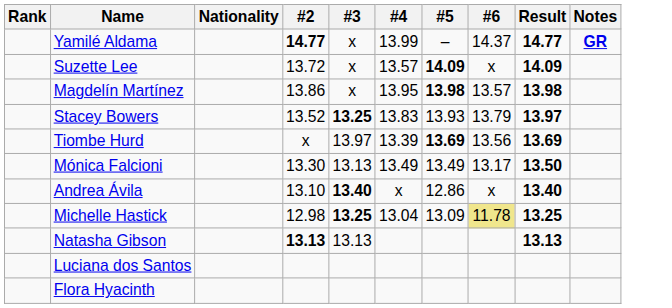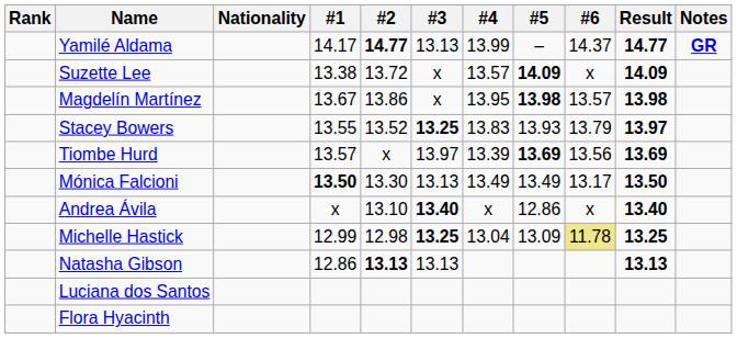 <table class="wikitable sortable" style="text-align:center">
 <tr>
 <th>Rank</th>
 <th>Name</th>
 <th>Nationality</th>
+<th>#1</th>
 <th>#2</th>
 <th>#3</th>
 <th>#4</th>
 <th>#5</th>
 <th>#6</th>
 <th>Result</th>
 <th>Notes</th>
 </tr>
 <tr>
 <td></td>
 <td align=left><a href='#'>Yamilé Aldama</a></td>
 <td align=left></td>
+<td>14.17</td>
 <td><strong>14.77</strong></td>
-<td>x</td>
+<td>13.13</td>
 <td>13.99</td>
 <td>–</td>
 <td>14.37</td>
 <td><strong>14.77</strong></td>
 <td><strong><a href='#'>GR</a></strong></td>
 </tr>
 <tr>
 <td></td>
 <td align=left><a href='#'>Suzette Lee</a></td>
 <td align=left></td>
+<td>13.38</td>
 <td>13.72</td>
 <td>x</td>
 <td>13.57</td>
 <td><strong>14.09</strong></td>
 <td>x</td>
 <td><strong>14.09</strong></td>
 <td></td>
 </tr>
 <tr>
 <td></td>
 <td align=left><a href='#'>Magdelín Martínez</a></td>
 <td align=left></td>
+<td>13.67</td>
 <td>13.86</td>
 <td>x</td>
 <td>13.95</td>
 <td><strong>13.98</strong></td>
 <td>13.57</td>
 <td><strong>13.98</strong></td>
 <td></td>
 </tr>
 <tr>
 <td></td>
 <td align=left><a href='#'>Stacey Bowers</a></td>
 <td align=left></td>
+<td>13.55</td>
 <td>13.52</td>
 <td><strong>13.25</strong></td>
 <td>13.83</td>
 <td>13.93</td>
 <td>13.79</td>
 <td><strong>13.97</strong></td>
 <td></td>
 </tr>
 <tr>
 <td></td>
 <td align=left><a href='#'>Tiombe Hurd</a></td>
 <td align=left></td>
+<td>13.57</td>
 <td>x</td>
 <td>13.97</td>
 <td>13.39</td>
 <td><strong>13.69</strong></td>
 <td>13.56</td>
 <td><strong>13.69</strong></td>
 <td></td>
 </tr>
 <tr>
 <td></td>
 <td align=left><a href='#'>Mónica Falcioni</a></td>
 <td align=left></td>
+<td><strong>13.50</strong></td>
 <td>13.30</td>
 <td>13.13</td>
 <td>13.49</td>
 <td>13.49</td>
 <td>13.17</td>
 <td><strong>13.50</strong></td>
 <td></td>
 </tr>
 <tr>
 <td></td>
 <td align=left><a href='#'>Andrea Ávila</a></td>
 <td align=left></td>
+<td>x</td>
 <td>13.10</td>
 <td><strong>13.40</strong></td>
 <td>x</td>
 <td>12.86</td>
 <td>x</td>
 <td><strong>13.40</strong></td>
 <td></td>
 </tr>
 <tr>
 <td></td>
 <td align=left><a href='#'>Michelle Hastick</a></td>
 <td align=left></td>
+<td>12.99</td>
 <td>12.98</td>
 <td><strong>13.25</strong></td>
 <td>13.04</td>
 <td>13.09</td>
 <td style="background: khaki;">11.78</td>
 <td><strong>13.25</strong></td>
 <td></td>
 </tr>
 <tr>
 <td></td>
 <td align=left><a href='#'>Natasha Gibson</a></td>
 <td align=left></td>
+<td>12.86</td>
 <td><strong>13.13</strong></td>
 <td>13.13</td>
 <td></td>
 <td></td>
 <td></td>
 <td><strong>13.13</strong></td>
 <td></td>
 </tr>
 <tr>
 <td></td>
 <td align=left><a href='#'>Luciana dos Santos</a></td>
 <td align=left></td>
 <td></td>
 <td></td>
 <td></td>
 <td></td>
 <td></td>
+<td></td>
 <td><strong></strong></td>
 <td></td>
 </tr>
 <tr>
 <td></td>
 <td align=left><a href='#'>Flora Hyacinth</a></td>
 <td align=left></td>
 <td></td>
 <td></td>
 <td></td>
 <td></td>
 <td></td>
+<td></td>
 <td><strong></strong></td>
 <td></td>
 </tr>
 </table>
